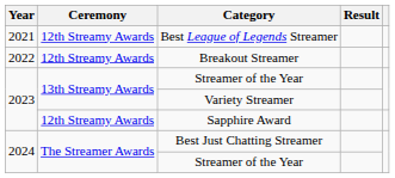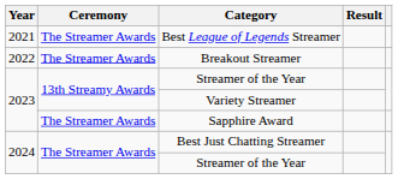 <table class="wikitable" style="text-align:center;">
 <tr>
 <th>Year</th>
 <th>Ceremony</th>
 <th>Category</th>
 <th>Result</th>
 <th></th>
 </tr>
 <tr>
 <td>2021</td>
-<td><a href='#'>12th Streamy Awards</a></td>
+<td rowspan="1"><a href='#'>The Streamer Awards</a></td>
 <td>Best <em><a href='#'>League of Legends</a></em> Streamer</td>
 <td></td>
 <td rowspan="1"></td>
 </tr>
 <tr>
 <td>2022</td>
-<td><a href='#'>12th Streamy Awards</a></td>
+<td rowspan="1"><a href='#'>The Streamer Awards</a></td>
 <td>Breakout Streamer</td>
 <td></td>
 <td></td>
 </tr>
 <tr>
 <td rowspan="3">2023</td>
 <td rowspan="2"><a href='#'>13th Streamy Awards</a></td>
 <td>Streamer of the Year</td>
 <td></td>
 <td rowspan="2"></td>
 </tr>
 <tr>
 <td>Variety Streamer</td>
 <td></td>
 </tr>
 <tr>
-<td><a href='#'>12th Streamy Awards</a></td>
+<td><a href='#'>The Streamer Awards</a></td>
 <td>Sapphire Award</td>
 <td></td>
 <td></td>
 </tr>
 <tr>
 <td rowspan="2">2024</td>
 <td rowspan="2"><a href='#'>The Streamer Awards</a></td>
 <td>Best Just Chatting Streamer</td>
 <td></td>
 <td rowspan="2"></td>
 </tr>
 <tr>
 <td>Streamer of the Year</td>
 <td></td>
 </tr>
 </table>
